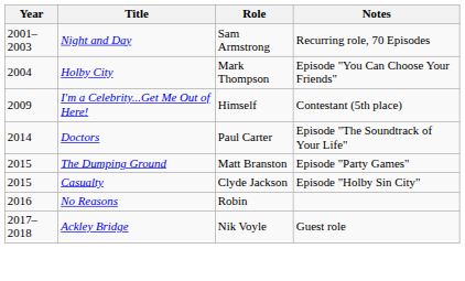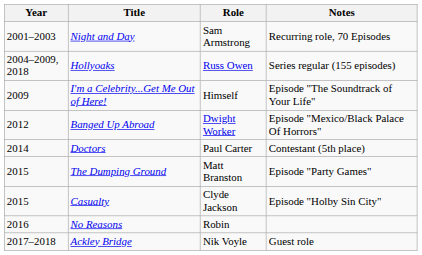 <table class="wikitable sortable">
 <tr>
 <th>Year</th>
 <th>Title</th>
 <th class="unsortable">Role</th>
 <th class="unsortable">Notes</th>
 </tr>
 <tr>
 <td>2001–2003</td>
 <td><em><a href='#'>Night and Day</a></em></td>
 <td>Sam Armstrong</td>
 <td>Recurring role, 70 Episodes</td>
 </tr>
 <tr>
-<td>2004</td>
-<td><em><a href='#'>Holby City</a></em></td>
-<td>Mark Thompson</td>
-<td>Episode "You Can Choose Your Friends"</td>
+<td>2004–2009, 2018</td>
+<td><em><a href='#'>Hollyoaks</a></em></td>
+<td><a href='#'>Russ Owen</a></td>
+<td>Series regular (155 episodes)</td>
 </tr>
 <tr>
 <td>2009</td>
 <td><em><a href='#'>I'm a Celebrity...Get Me Out of Here!</a></em></td>
 <td>Himself</td>
-<td>Contestant (5th place)</td>
+<td>Episode "The Soundtrack of Your Life"</td>
+</tr>
+<tr>
+<td>2012</td>
+<td><em><a href='#'>Banged Up Abroad</a></em></td>
+<td><a href='#'>Dwight Worker</a></td>
+<td>Episode "Mexico/Black Palace Of Horrors"</td>
 </tr>
 <tr>
 <td>2014</td>
 <td><em><a href='#'>Doctors</a></em></td>
 <td>Paul Carter</td>
-<td>Episode "The Soundtrack of Your Life"</td>
+<td>Contestant (5th place)</td>
 </tr>
 <tr>
 <td>2015</td>
 <td><em><a href='#'>The Dumping Ground</a></em></td>
 <td>Matt Branston</td>
 <td>Episode "Party Games"</td>
 </tr>
 <tr>
 <td>2015</td>
 <td><em><a href='#'>Casualty</a></em></td>
 <td>Clyde Jackson</td>
 <td>Episode "Holby Sin City"</td>
 </tr>
 <tr>
 <td>2016</td>
 <td><em><a href='#'>No Reasons</a></em></td>
 <td>Robin</td>
 <td></td>
 </tr>
 <tr>
 <td>2017–2018</td>
 <td><em><a href='#'>Ackley Bridge</a></em></td>
 <td>Nik Voyle</td>
 <td>Guest role</td>
 </tr>
 </table>
